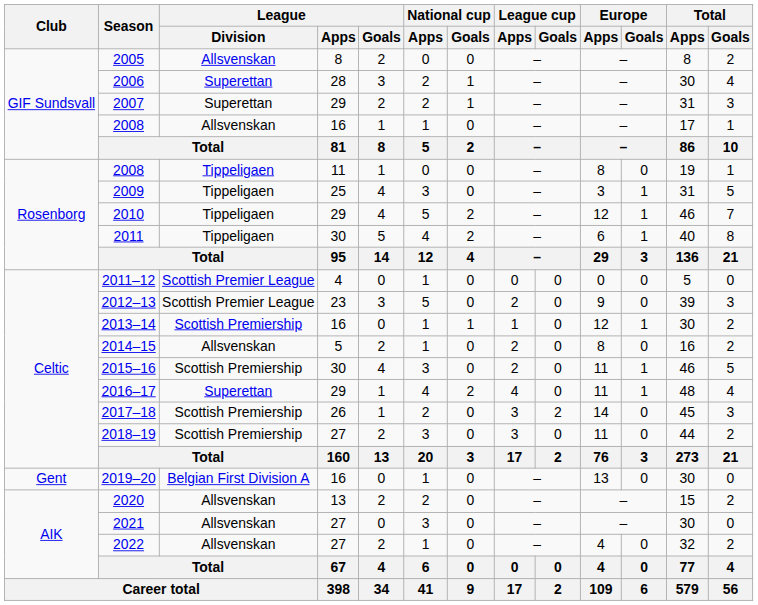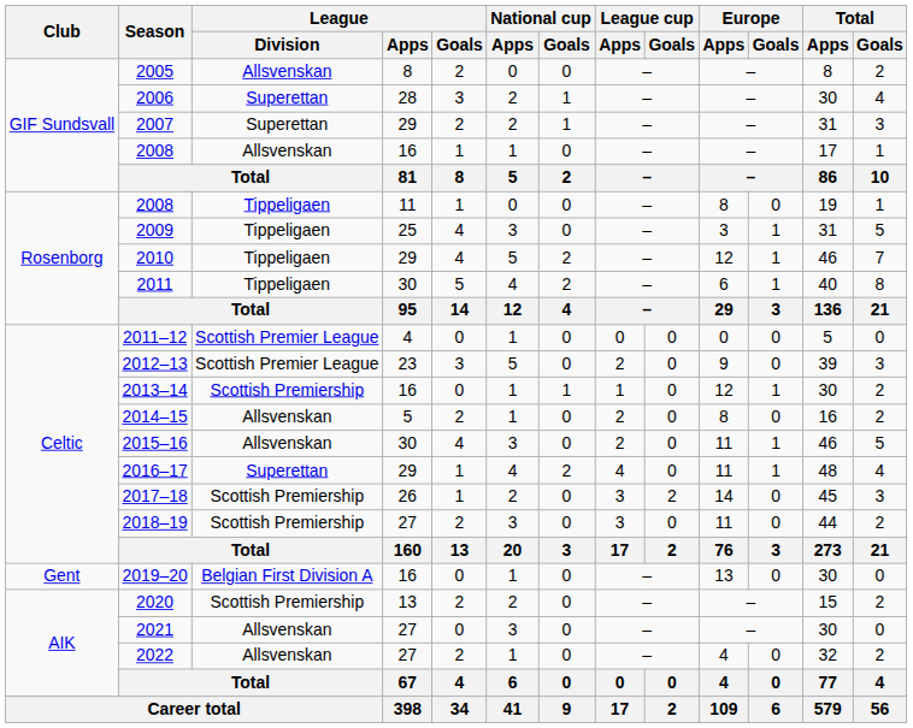 <table class="wikitable" style="text-align:center">
 <tr>
 <th rowspan="2">Club</th>
 <th rowspan="2">Season</th>
 <th colspan="3">League</th>
 <th colspan="2">National cup</th>
 <th colspan="2">League cup</th>
 <th colspan="2">Europe</th>
 <th colspan="2">Total</th>
 </tr>
 <tr>
 <th>Division</th>
 <th>Apps</th>
 <th>Goals</th>
 <th>Apps</th>
 <th>Goals</th>
 <th>Apps</th>
 <th>Goals</th>
 <th>Apps</th>
 <th>Goals</th>
 <th>Apps</th>
 <th>Goals</th>
 </tr>
 <tr>
 <td rowspan="5"><a href='#'>GIF Sundsvall</a></td>
 <td><a href='#'>2005</a></td>
 <td><a href='#'>Allsvenskan</a></td>
 <td>8</td>
 <td>2</td>
 <td>0</td>
 <td>0</td>
 <td colspan="2">–</td>
 <td colspan="2">–</td>
 <td>8</td>
 <td>2</td>
 </tr>
 <tr>
 <td><a href='#'>2006</a></td>
 <td><a href='#'>Superettan</a></td>
 <td>28</td>
 <td>3</td>
 <td>2</td>
 <td>1</td>
 <td colspan="2">–</td>
 <td colspan="2">–</td>
 <td>30</td>
 <td>4</td>
 </tr>
 <tr>
 <td><a href='#'>2007</a></td>
 <td>Superettan</td>
 <td>29</td>
 <td>2</td>
 <td>2</td>
 <td>1</td>
 <td colspan="2">–</td>
 <td colspan="2">–</td>
 <td>31</td>
 <td>3</td>
 </tr>
 <tr>
 <td><a href='#'>2008</a></td>
 <td>Allsvenskan</td>
 <td>16</td>
 <td>1</td>
 <td>1</td>
 <td>0</td>
 <td colspan="2">–</td>
 <td colspan="2">–</td>
 <td>17</td>
 <td>1</td>
 </tr>
 <tr>
 <th colspan="2">Total</th>
 <th>81</th>
 <th>8</th>
 <th>5</th>
 <th>2</th>
 <th colspan="2">–</th>
 <th colspan="2">–</th>
 <th>86</th>
 <th>10</th>
 </tr>
 <tr>
 <td rowspan="5"><a href='#'>Rosenborg</a></td>
 <td><a href='#'>2008</a></td>
 <td><a href='#'>Tippeligaen</a></td>
 <td>11</td>
 <td>1</td>
 <td>0</td>
 <td>0</td>
 <td colspan="2">–</td>
 <td>8</td>
 <td>0</td>
 <td>19</td>
 <td>1</td>
 </tr>
 <tr>
 <td><a href='#'>2009</a></td>
 <td>Tippeligaen</td>
 <td>25</td>
 <td>4</td>
 <td>3</td>
 <td>0</td>
 <td colspan="2">–</td>
 <td>3</td>
 <td>1</td>
 <td>31</td>
 <td>5</td>
 </tr>
 <tr>
 <td><a href='#'>2010</a></td>
 <td>Tippeligaen</td>
 <td>29</td>
 <td>4</td>
 <td>5</td>
 <td>2</td>
 <td colspan="2">–</td>
 <td>12</td>
 <td>1</td>
 <td>46</td>
 <td>7</td>
 </tr>
 <tr>
 <td><a href='#'>2011</a></td>
 <td>Tippeligaen</td>
 <td>30</td>
 <td>5</td>
 <td>4</td>
 <td>2</td>
 <td colspan="2">–</td>
 <td>6</td>
 <td>1</td>
 <td>40</td>
 <td>8</td>
 </tr>
 <tr>
 <th colspan="2">Total</th>
 <th>95</th>
 <th>14</th>
 <th>12</th>
 <th>4</th>
 <th colspan="2">–</th>
 <th>29</th>
 <th>3</th>
 <th>136</th>
 <th>21</th>
 </tr>
 <tr>
 <td rowspan="9"><a href='#'>Celtic</a></td>
 <td><a href='#'>2011–12</a></td>
 <td><a href='#'>Scottish Premier League</a></td>
 <td>4</td>
 <td>0</td>
 <td>1</td>
 <td>0</td>
 <td>0</td>
 <td>0</td>
 <td>0</td>
 <td>0</td>
 <td>5</td>
 <td>0</td>
 </tr>
 <tr>
 <td><a href='#'>2012–13</a></td>
 <td>Scottish Premier League</td>
 <td>23</td>
 <td>3</td>
 <td>5</td>
 <td>0</td>
 <td>2</td>
 <td>0</td>
 <td>9</td>
 <td>0</td>
 <td>39</td>
 <td>3</td>
 </tr>
 <tr>
 <td><a href='#'>2013–14</a></td>
 <td><a href='#'>Scottish Premiership</a></td>
 <td>16</td>
 <td>0</td>
 <td>1</td>
 <td>1</td>
 <td>1</td>
 <td>0</td>
 <td>12</td>
 <td>1</td>
 <td>30</td>
 <td>2</td>
 </tr>
 <tr>
 <td><a href='#'>2014–15</a></td>
 <td>Allsvenskan</td>
 <td>5</td>
 <td>2</td>
 <td>1</td>
 <td>0</td>
 <td>2</td>
 <td>0</td>
 <td>8</td>
 <td>0</td>
 <td>16</td>
 <td>2</td>
 </tr>
 <tr>
 <td><a href='#'>2015–16</a></td>
-<td>Scottish Premiership</td>
+<td>Allsvenskan</td>
 <td>30</td>
 <td>4</td>
 <td>3</td>
 <td>0</td>
 <td>2</td>
 <td>0</td>
 <td>11</td>
 <td>1</td>
 <td>46</td>
 <td>5</td>
 </tr>
 <tr>
 <td><a href='#'>2016–17</a></td>
 <td><a href='#'>Superettan</a></td>
 <td>29</td>
 <td>1</td>
 <td>4</td>
 <td>2</td>
 <td>4</td>
 <td>0</td>
 <td>11</td>
 <td>1</td>
 <td>48</td>
 <td>4</td>
 </tr>
 <tr>
 <td><a href='#'>2017–18</a></td>
 <td>Scottish Premiership</td>
 <td>26</td>
 <td>1</td>
 <td>2</td>
 <td>0</td>
 <td>3</td>
 <td>2</td>
 <td>14</td>
 <td>0</td>
 <td>45</td>
 <td>3</td>
 </tr>
 <tr>
 <td><a href='#'>2018–19</a></td>
 <td>Scottish Premiership</td>
 <td>27</td>
 <td>2</td>
 <td>3</td>
 <td>0</td>
 <td>3</td>
 <td>0</td>
 <td>11</td>
 <td>0</td>
 <td>44</td>
 <td>2</td>
 </tr>
 <tr>
 <th colspan="2">Total</th>
 <th>160</th>
 <th>13</th>
 <th>20</th>
 <th>3</th>
 <th>17</th>
 <th>2</th>
 <th>76</th>
 <th>3</th>
 <th>273</th>
 <th>21</th>
 </tr>
 <tr>
 <td><a href='#'>Gent</a></td>
 <td><a href='#'>2019–20</a></td>
 <td><a href='#'>Belgian First Division A</a></td>
 <td>16</td>
 <td>0</td>
 <td>1</td>
 <td>0</td>
 <td colspan="2">–</td>
 <td>13</td>
 <td>0</td>
 <td>30</td>
 <td>0</td>
 </tr>
 <tr>
 <td rowspan="4"><a href='#'>AIK</a></td>
 <td><a href='#'>2020</a></td>
-<td>Allsvenskan</td>
+<td>Scottish Premiership</td>
 <td>13</td>
 <td>2</td>
 <td>2</td>
 <td>0</td>
 <td colspan="2">–</td>
 <td colspan="2">–</td>
 <td>15</td>
 <td>2</td>
 </tr>
 <tr>
 <td><a href='#'>2021</a></td>
 <td>Allsvenskan</td>
 <td>27</td>
 <td>0</td>
 <td>3</td>
 <td>0</td>
 <td colspan="2">–</td>
 <td colspan="2">–</td>
 <td>30</td>
 <td>0</td>
 </tr>
 <tr>
 <td><a href='#'>2022</a></td>
 <td>Allsvenskan</td>
 <td>27</td>
 <td>2</td>
 <td>1</td>
 <td>0</td>
 <td colspan="2">–</td>
 <td>4</td>
 <td>0</td>
 <td>32</td>
 <td>2</td>
 </tr>
 <tr>
 <th colspan="2">Total</th>
 <th>67</th>
 <th>4</th>
 <th>6</th>
 <th>0</th>
 <th>0</th>
 <th>0</th>
 <th>4</th>
 <th>0</th>
 <th>77</th>
 <th>4</th>
 </tr>
 <tr>
 <th colspan="3">Career total</th>
 <th>398</th>
 <th>34</th>
 <th>41</th>
 <th>9</th>
 <th>17</th>
 <th>2</th>
 <th>109</th>
 <th>6</th>
 <th>579</th>
 <th>56</th>
 </tr>
 </table>
